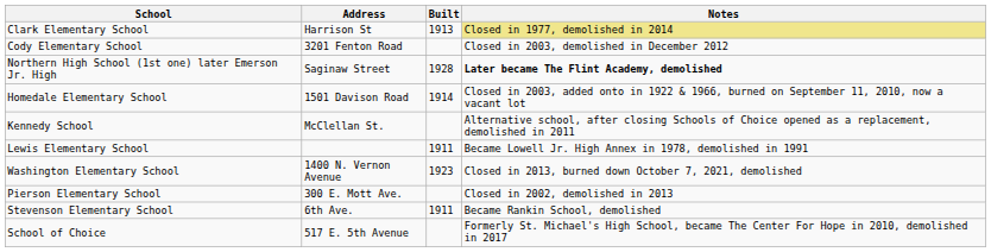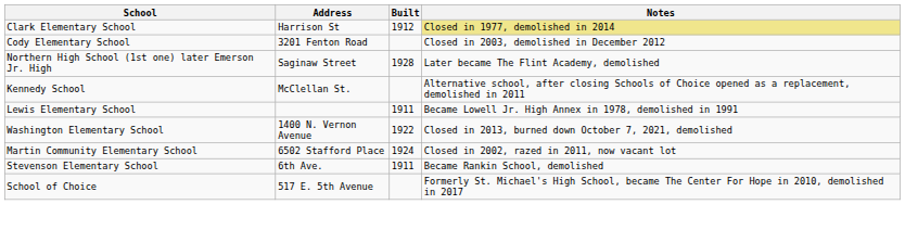 <table class="wikitable sortable">
 <tr>
 <th>School</th>
 <th>Address</th>
 <th>Built</th>
 <th>Notes</th>
 </tr>
 <tr>
 <td>Clark Elementary School</td>
 <td>Harrison St</td>
-<td>1913</td>
+<td>1912</td>
 <td style="background: khaki;">Closed in 1977, demolished in 2014</td>
 </tr>
 <tr>
 <td>Cody Elementary School</td>
 <td>3201 Fenton Road</td>
 <td></td>
 <td>Closed in 2003, demolished in December 2012</td>
 </tr>
 <tr>
 <td>Northern High School (1st one) later Emerson Jr. High</td>
 <td>Saginaw Street</td>
 <td>1928</td>
-<td><strong>Later became The Flint Academy, demolished</strong></td>
-</tr>
-<tr>
-<td>Homedale Elementary School</td>
-<td>1501 Davison Road</td>
-<td>1914</td>
-<td>Closed in 2003, added onto in 1922 & 1966, burned on September 11, 2010, now a vacant lot</td>
+<td>Later became The Flint Academy, demolished</td>
 </tr>
 <tr>
 <td>Kennedy School</td>
 <td>McClellan St.</td>
 <td></td>
 <td>Alternative school, after closing Schools of Choice opened as a replacement, demolished in 2011</td>
 </tr>
 <tr>
 <td>Lewis Elementary School</td>
 <td></td>
 <td>1911</td>
 <td>Became Lowell Jr. High Annex in 1978, demolished in 1991</td>
 </tr>
 <tr>
 <td>Washington Elementary School</td>
 <td>1400 N. Vernon Avenue</td>
-<td>1923</td>
+<td>1922</td>
 <td>Closed in 2013, burned down October 7, 2021, demolished</td>
 </tr>
 <tr>
-<td>Pierson Elementary School</td>
-<td>300 E. Mott Ave.</td>
-<td></td>
-<td>Closed in 2002, demolished in 2013</td>
+<td>Martin Community Elementary School</td>
+<td>6502 Stafford Place</td>
+<td>1924</td>
+<td>Closed in 2002, razed in 2011, now vacant lot</td>
 </tr>
 <tr>
 <td>Stevenson Elementary School</td>
 <td>6th Ave.</td>
 <td>1911</td>
 <td>Became Rankin School, demolished</td>
 </tr>
 <tr>
 <td>School of Choice</td>
 <td>517 E. 5th Avenue</td>
 <td></td>
 <td>Formerly St. Michael's High School, became The Center For Hope in 2010, demolished in 2017</td>
 </tr>
 </table>
